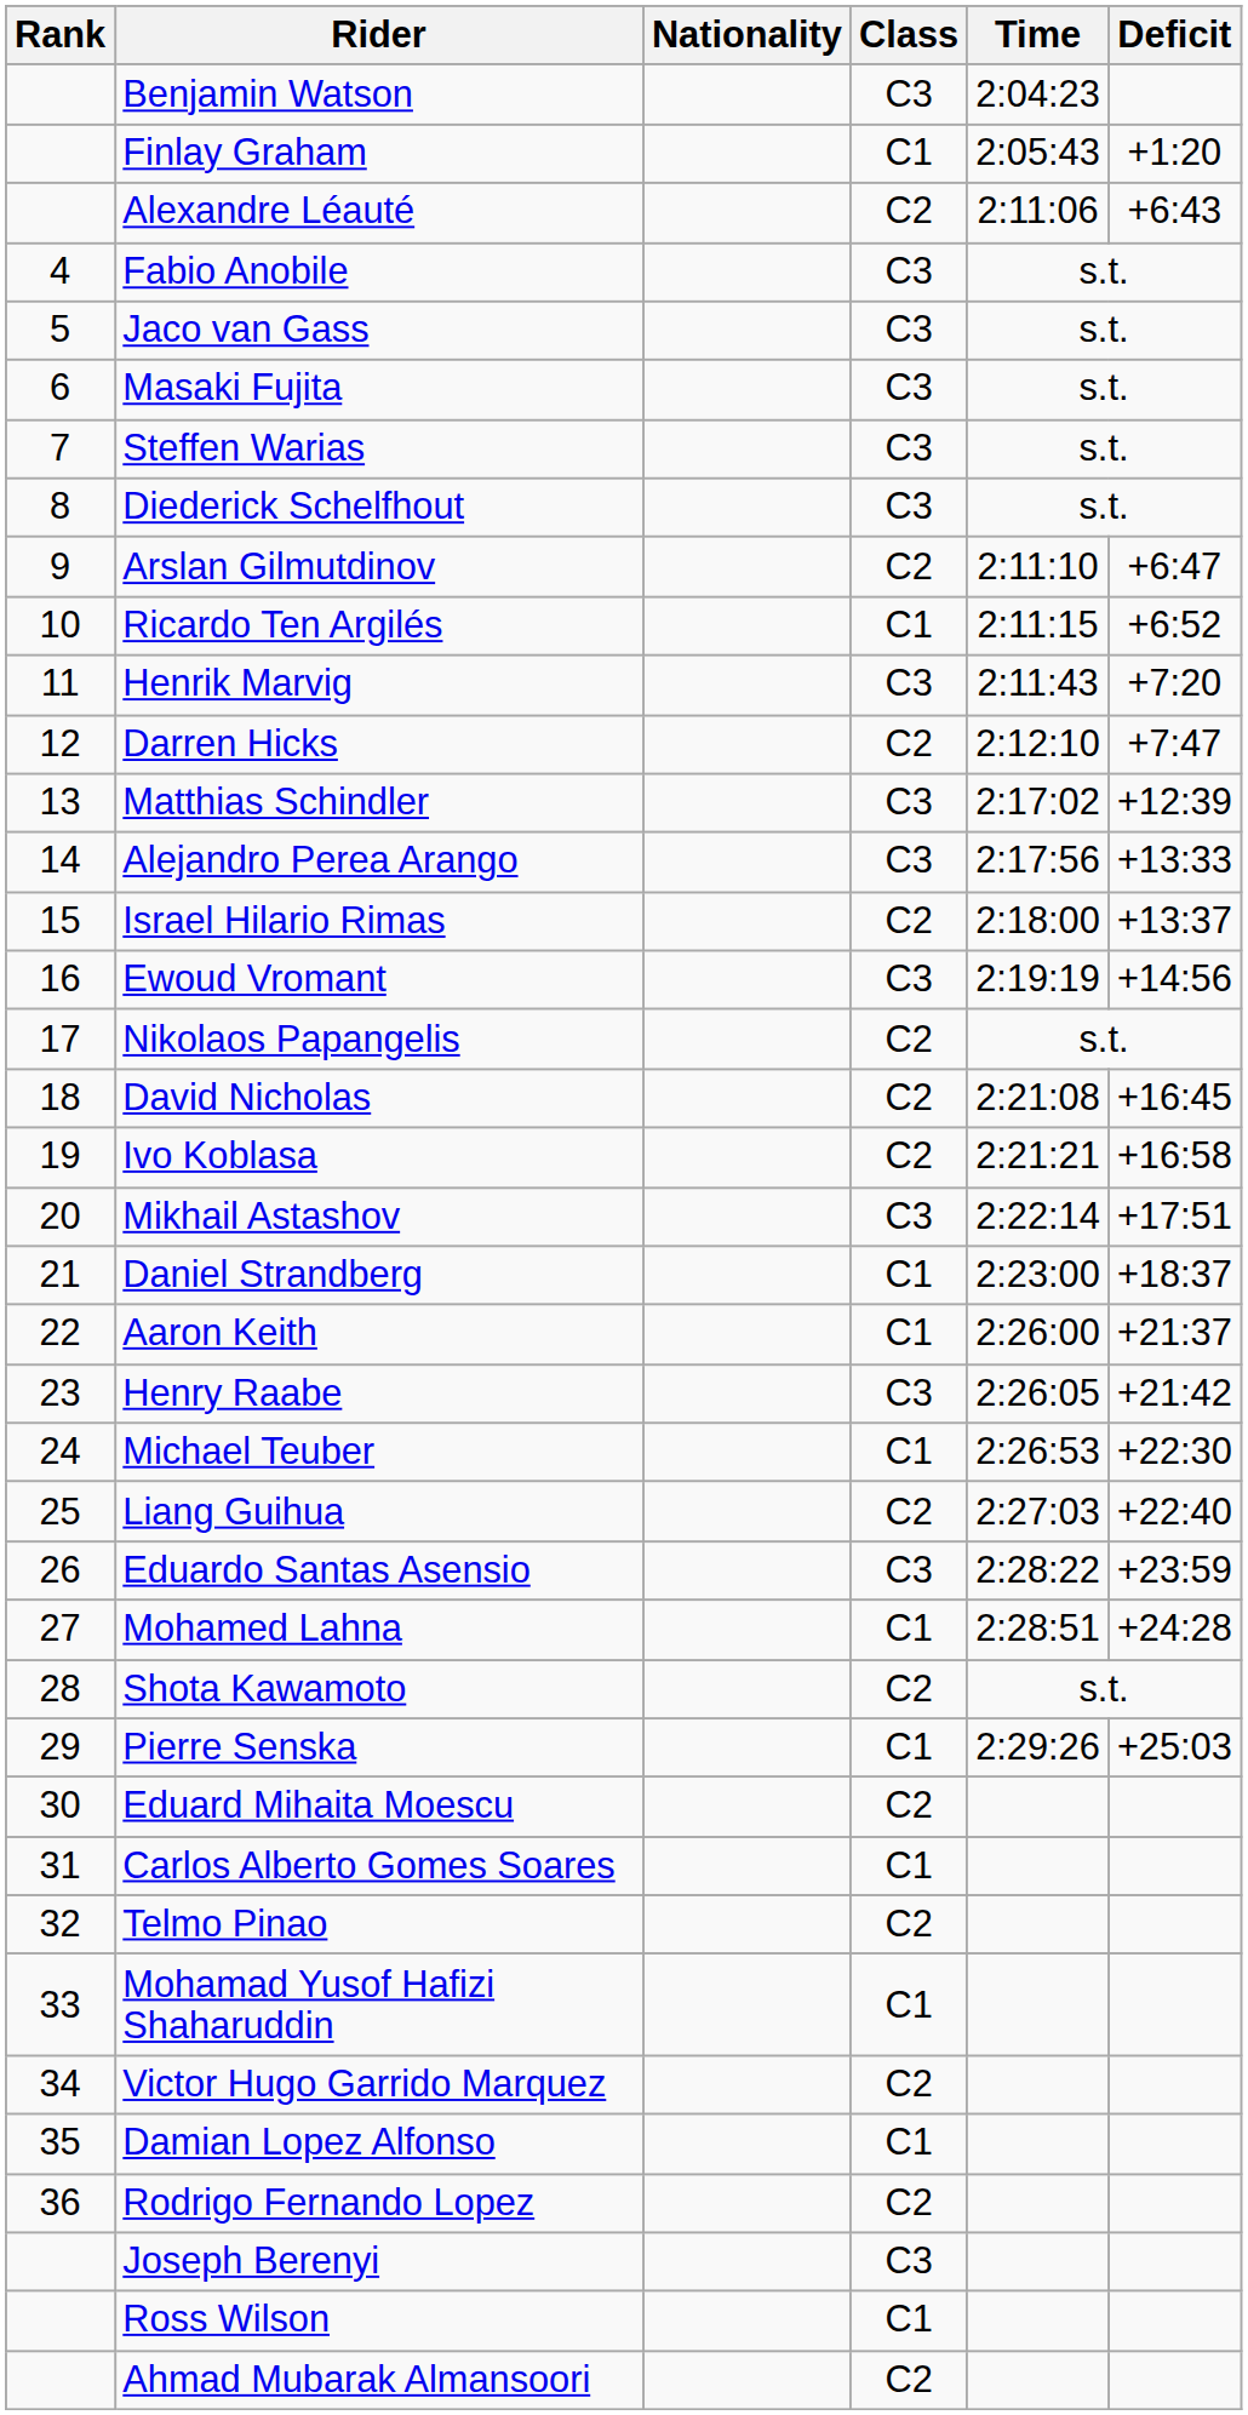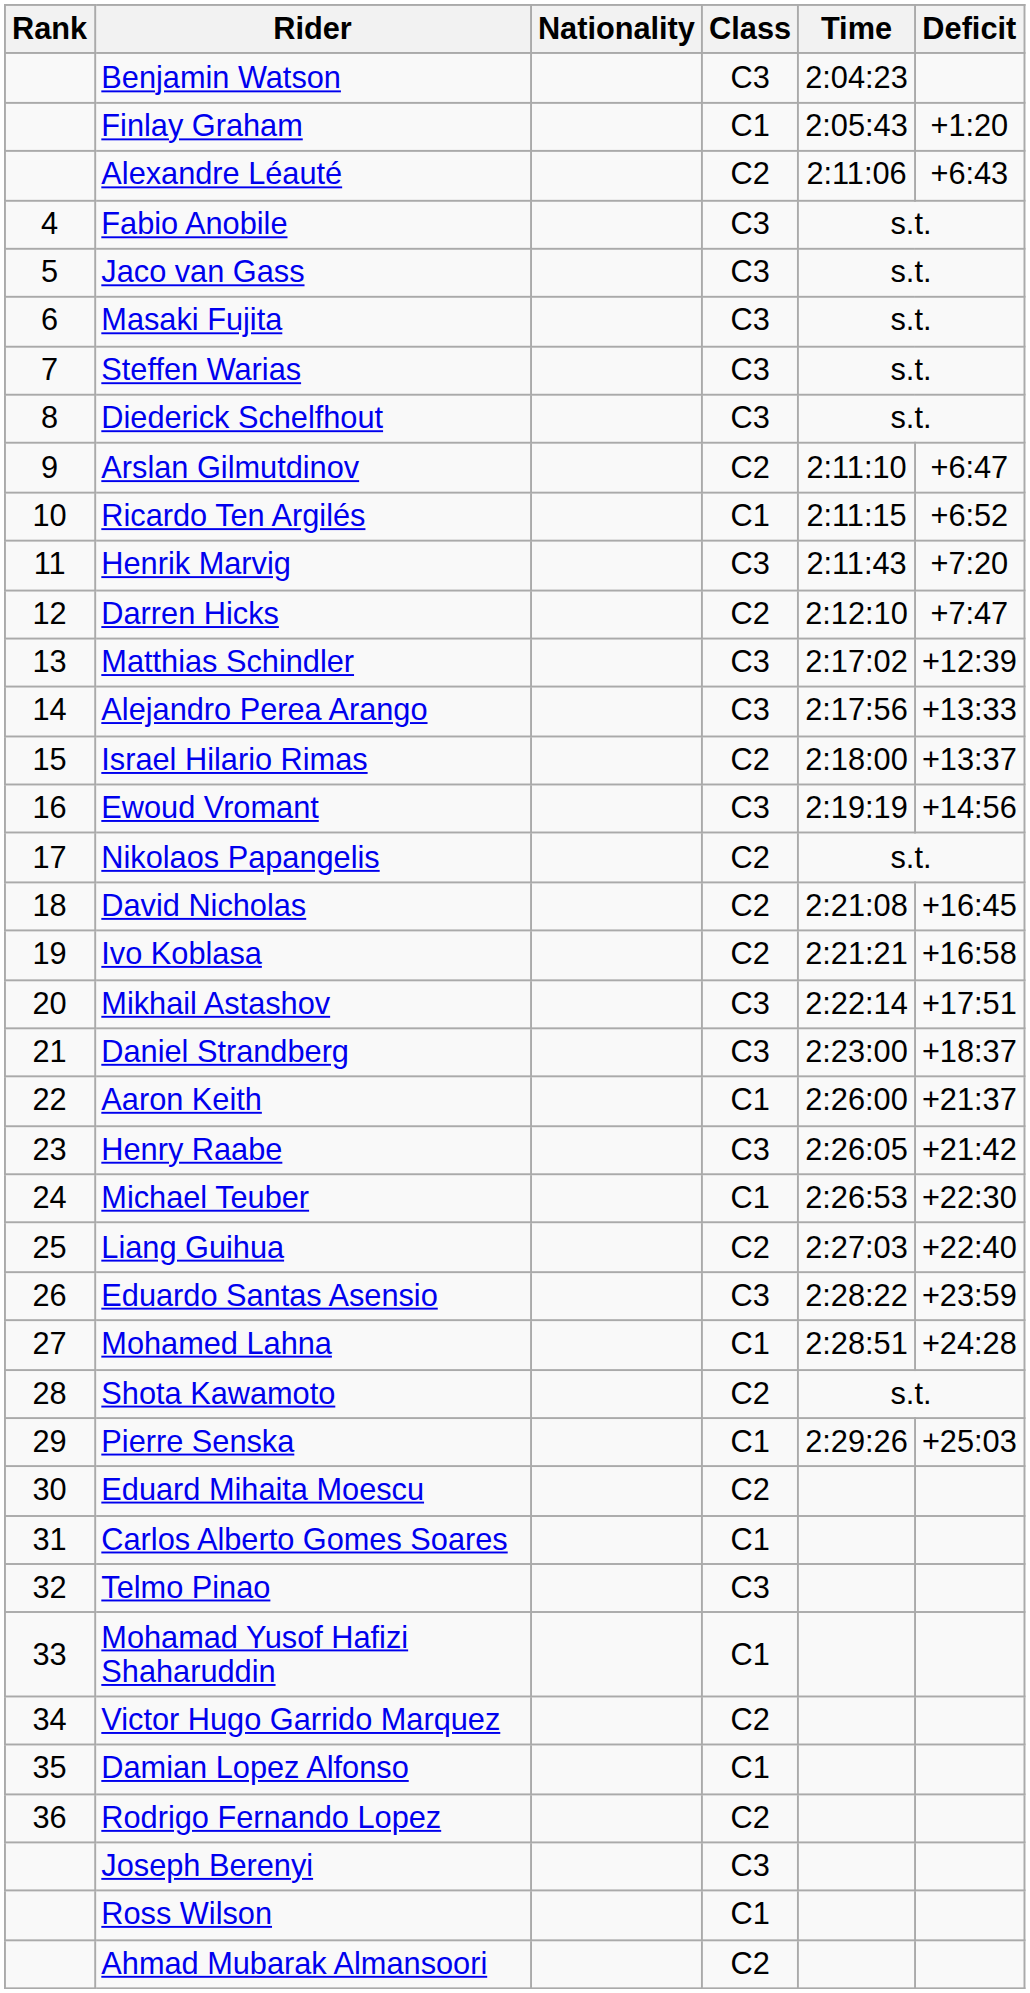 <table class="wikitable sortable" style="text-align:center">
 <tr>
 <th width=20>Rank</th>
 <th width=220>Rider</th>
 <th>Nationality</th>
 <th>Class</th>
 <th>Time</th>
 <th>Deficit</th>
 </tr>
 <tr>
 <td></td>
 <td align=left><a href='#'>Benjamin Watson</a></td>
 <td align=left></td>
 <td>C3</td>
 <td>2:04:23</td>
 <td></td>
 </tr>
 <tr>
 <td></td>
 <td align=left><a href='#'>Finlay Graham</a></td>
 <td align=left></td>
 <td>C1</td>
 <td>2:05:43</td>
 <td>+1:20</td>
 </tr>
 <tr>
 <td></td>
 <td align=left><a href='#'>Alexandre Léauté</a></td>
 <td align=left></td>
 <td>C2</td>
 <td>2:11:06</td>
 <td>+6:43</td>
 </tr>
 <tr>
 <td>4</td>
 <td align=left><a href='#'>Fabio Anobile</a></td>
 <td align=left></td>
 <td>C3</td>
 <td colspan="2">s.t.</td>
 </tr>
 <tr>
 <td>5</td>
 <td align=left><a href='#'>Jaco van Gass</a></td>
 <td align=left></td>
 <td>C3</td>
 <td colspan="2">s.t.</td>
 </tr>
 <tr>
 <td>6</td>
 <td align=left><a href='#'>Masaki Fujita</a></td>
 <td align=left></td>
 <td>C3</td>
 <td colspan="2">s.t.</td>
 </tr>
 <tr>
 <td>7</td>
 <td align=left><a href='#'>Steffen Warias</a></td>
 <td align=left></td>
 <td>C3</td>
 <td colspan="2">s.t.</td>
 </tr>
 <tr>
 <td>8</td>
 <td align=left><a href='#'>Diederick Schelfhout</a></td>
 <td align=left></td>
 <td>C3</td>
 <td colspan="2">s.t.</td>
 </tr>
 <tr>
 <td>9</td>
 <td align=left><a href='#'>Arslan Gilmutdinov</a></td>
 <td align=left></td>
 <td>C2</td>
 <td>2:11:10</td>
 <td>+6:47</td>
 </tr>
 <tr>
 <td>10</td>
 <td align=left><a href='#'>Ricardo Ten Argilés</a></td>
 <td align=left></td>
 <td>C1</td>
 <td>2:11:15</td>
 <td>+6:52</td>
 </tr>
 <tr>
 <td>11</td>
 <td align=left><a href='#'>Henrik Marvig</a></td>
 <td align=left></td>
 <td>C3</td>
 <td>2:11:43</td>
 <td>+7:20</td>
 </tr>
 <tr>
 <td>12</td>
 <td align=left><a href='#'>Darren Hicks</a></td>
 <td align=left></td>
 <td>C2</td>
 <td>2:12:10</td>
 <td>+7:47</td>
 </tr>
 <tr>
 <td>13</td>
 <td align=left><a href='#'>Matthias Schindler</a></td>
 <td align=left></td>
 <td>C3</td>
 <td>2:17:02</td>
 <td>+12:39</td>
 </tr>
 <tr>
 <td>14</td>
 <td align=left><a href='#'>Alejandro Perea Arango</a></td>
 <td align=left></td>
 <td>C3</td>
 <td>2:17:56</td>
 <td>+13:33</td>
 </tr>
 <tr>
 <td>15</td>
 <td align=left><a href='#'>Israel Hilario Rimas</a></td>
 <td align=left></td>
 <td>C2</td>
 <td>2:18:00</td>
 <td>+13:37</td>
 </tr>
 <tr>
 <td>16</td>
 <td align=left><a href='#'>Ewoud Vromant</a></td>
 <td align=left></td>
 <td>C3</td>
 <td>2:19:19</td>
 <td>+14:56</td>
 </tr>
 <tr>
 <td>17</td>
 <td align=left><a href='#'>Nikolaos Papangelis</a></td>
 <td align=left></td>
 <td>C2</td>
 <td colspan=2>s.t.</td>
 </tr>
 <tr>
 <td>18</td>
 <td align=left><a href='#'>David Nicholas</a></td>
 <td align=left></td>
 <td>C2</td>
 <td>2:21:08</td>
 <td>+16:45</td>
 </tr>
 <tr>
 <td>19</td>
 <td align=left><a href='#'>Ivo Koblasa</a></td>
 <td align=left></td>
 <td>C2</td>
 <td>2:21:21</td>
 <td>+16:58</td>
 </tr>
 <tr>
 <td>20</td>
 <td align=left><a href='#'>Mikhail Astashov</a></td>
 <td align=left></td>
 <td>C3</td>
 <td>2:22:14</td>
 <td>+17:51</td>
 </tr>
 <tr>
 <td>21</td>
 <td align=left><a href='#'>Daniel Strandberg</a></td>
 <td align=left></td>
-<td>C1</td>
+<td>C3</td>
 <td>2:23:00</td>
 <td>+18:37</td>
 </tr>
 <tr>
 <td>22</td>
 <td align=left><a href='#'>Aaron Keith</a></td>
 <td align=left></td>
 <td>C1</td>
 <td>2:26:00</td>
 <td>+21:37</td>
 </tr>
 <tr>
 <td>23</td>
 <td align=left><a href='#'>Henry Raabe</a></td>
 <td align=left></td>
 <td>C3</td>
 <td>2:26:05</td>
 <td>+21:42</td>
 </tr>
 <tr>
 <td>24</td>
 <td align=left><a href='#'>Michael Teuber</a></td>
 <td align=left></td>
 <td>C1</td>
 <td>2:26:53</td>
 <td>+22:30</td>
 </tr>
 <tr>
 <td>25</td>
 <td align=left><a href='#'>Liang Guihua</a></td>
 <td align=left></td>
 <td>C2</td>
 <td>2:27:03</td>
 <td>+22:40</td>
 </tr>
 <tr>
 <td>26</td>
 <td align=left><a href='#'>Eduardo Santas Asensio</a></td>
 <td align=left></td>
 <td>C3</td>
 <td>2:28:22</td>
 <td>+23:59</td>
 </tr>
 <tr>
 <td>27</td>
 <td align=left><a href='#'>Mohamed Lahna</a></td>
 <td align=left></td>
 <td>C1</td>
 <td>2:28:51</td>
 <td>+24:28</td>
 </tr>
 <tr>
 <td>28</td>
 <td align=left><a href='#'>Shota Kawamoto</a></td>
 <td align=left></td>
 <td>C2</td>
 <td colspan=2>s.t.</td>
 </tr>
 <tr>
 <td>29</td>
 <td align=left><a href='#'>Pierre Senska</a></td>
 <td align=left></td>
 <td>C1</td>
 <td>2:29:26</td>
 <td>+25:03</td>
 </tr>
 <tr>
 <td>30</td>
 <td align=left><a href='#'>Eduard Mihaita Moescu</a></td>
 <td align=left></td>
 <td>C2</td>
 <td></td>
 <td></td>
 </tr>
 <tr>
 <td>31</td>
 <td align=left><a href='#'>Carlos Alberto Gomes Soares</a></td>
 <td align=left></td>
 <td>C1</td>
 <td></td>
 <td></td>
 </tr>
 <tr>
 <td>32</td>
 <td align=left><a href='#'>Telmo Pinao</a></td>
 <td align=left></td>
-<td>C2</td>
+<td>C3</td>
 <td></td>
 <td></td>
 </tr>
 <tr>
 <td>33</td>
 <td align=left><a href='#'>Mohamad Yusof Hafizi Shaharuddin</a></td>
 <td align=left></td>
 <td>C1</td>
 <td></td>
 <td></td>
 </tr>
 <tr>
 <td>34</td>
 <td align=left><a href='#'>Victor Hugo Garrido Marquez</a></td>
 <td align=left></td>
 <td>C2</td>
 <td></td>
 <td></td>
 </tr>
 <tr>
 <td>35</td>
 <td align=left><a href='#'>Damian Lopez Alfonso</a></td>
 <td align=left></td>
 <td>C1</td>
 <td></td>
 <td></td>
 </tr>
 <tr>
 <td>36</td>
 <td align=left><a href='#'>Rodrigo Fernando Lopez</a></td>
 <td align=left></td>
 <td>C2</td>
 <td></td>
 <td></td>
 </tr>
 <tr>
 <td></td>
 <td align=left><a href='#'>Joseph Berenyi</a></td>
 <td align=left></td>
 <td>C3</td>
 <td></td>
 <td></td>
 </tr>
 <tr>
 <td></td>
 <td align=left><a href='#'>Ross Wilson</a></td>
 <td align=left></td>
 <td>C1</td>
 <td></td>
 <td></td>
 </tr>
 <tr>
 <td></td>
 <td align=left><a href='#'>Ahmad Mubarak Almansoori</a></td>
 <td align=left></td>
 <td>C2</td>
 <td></td>
 <td></td>
 </tr>
 </table>
